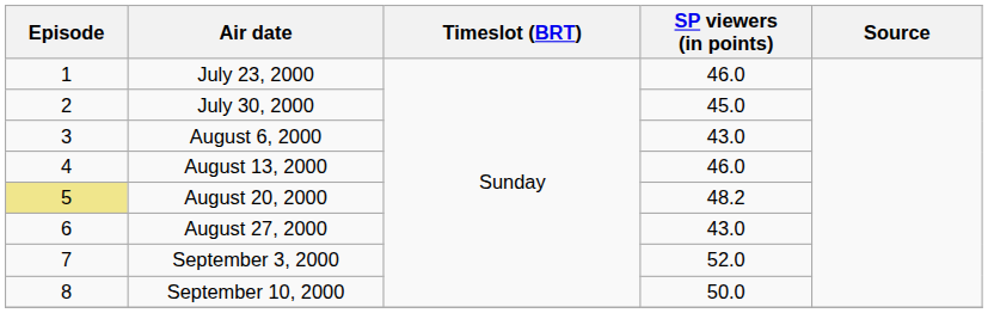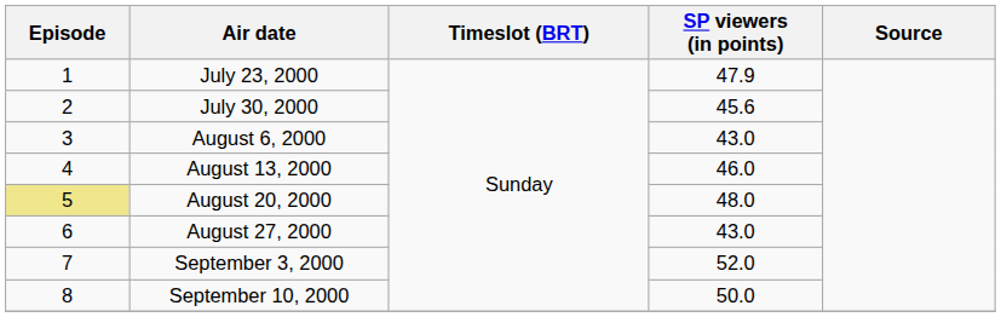 <table class="wikitable sortable" style="text-align:center; font-size:95%; width: 60%">
 <tr>
 <th width="05.0%">Episode</th>
 <th width="15.0%">Air date</th>
 <th width="15.0%">Timeslot (<a href='#'>BRT</a>)</th>
 <th width="10.0%"><a href='#'>SP</a> viewers<br>(in points)</th>
 <th width="10.0%">Source</th>
 </tr>
 <tr>
 <td>1</td>
 <td>July 23, 2000</td>
 <td rowspan=8>Sunday </td>
-<td>46.0</td>
+<td>47.9</td>
 <td rowspan=8></td>
 </tr>
 <tr>
 <td>2</td>
 <td>July 30, 2000</td>
-<td>45.0</td>
+<td>45.6</td>
 </tr>
 <tr>
 <td>3</td>
 <td>August 6, 2000</td>
 <td>43.0</td>
 </tr>
 <tr>
 <td>4</td>
 <td>August 13, 2000</td>
 <td>46.0</td>
 </tr>
 <tr>
 <td style="background: khaki;">5</td>
 <td>August 20, 2000</td>
-<td>48.2</td>
+<td>48.0</td>
 </tr>
 <tr>
 <td>6</td>
 <td>August 27, 2000</td>
 <td>43.0</td>
 </tr>
 <tr>
 <td>7</td>
 <td>September 3, 2000</td>
 <td>52.0</td>
 </tr>
 <tr>
 <td>8</td>
 <td>September 10, 2000</td>
 <td>50.0</td>
 </tr>
 <tr>
 </tr>
 </table>
